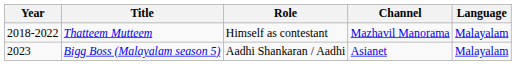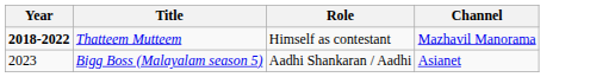 <table class="wikitable">
 <tr>
 <th>Year</th>
 <th>Title</th>
 <th>Role</th>
 <th>Channel</th>
-<th>Language</th>
 </tr>
 <tr>
-<td>2018-2022</td>
+<td><strong>2018-2022</strong></td>
 <td><em><a href='#'>Thatteem Mutteem</a></em></td>
 <td>Himself as contestant</td>
 <td><a href='#'>Mazhavil Manorama</a></td>
-<td><a href='#'>Malayalam</a></td>
 </tr>
 <tr>
 <td>2023</td>
 <td><em><a href='#'>Bigg Boss (Malayalam season 5)</a></em></td>
 <td>Aadhi Shankaran / Aadhi</td>
 <td><a href='#'>Asianet</a></td>
-<td><a href='#'>Malayalam</a></td>
 </tr>
 </table>
